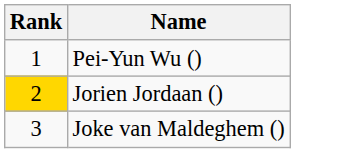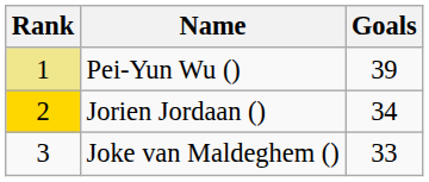 <table class="wikitable sortable" style="text-align: center;">
 <tr>
 <th>Rank</th>
 <th>Name</th>
+<th>Goals</th>
 </tr>
 <tr>
-<td>1</td>
+<td style="background: khaki;">1</td>
 <td style="text-align: left;">Pei-Yun Wu ()</td>
+<td>39</td>
 </tr>
 <tr>
 <td style="background: gold;">2</td>
 <td style="text-align: left;">Jorien Jordaan ()</td>
+<td>34</td>
 </tr>
 <tr>
 <td>3</td>
 <td style="text-align: left;">Joke van Maldeghem ()</td>
+<td>33</td>
 </tr>
 </table>
